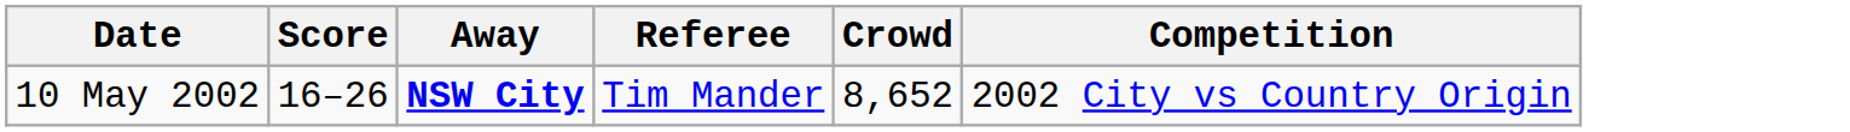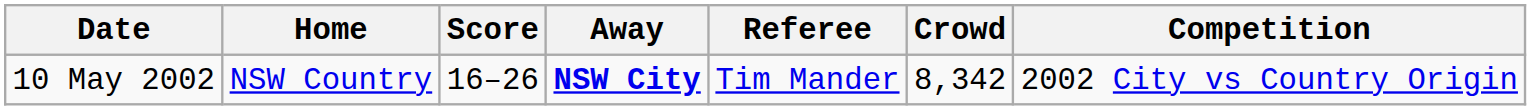 <table class="wikitable" style="text-align:center;">
 <tr>
 <th>Date</th>
+<th>Home</th>
 <th>Score</th>
 <th>Away</th>
 <th>Referee</th>
 <th>Crowd</th>
 <th>Competition</th>
 </tr>
 <tr>
 <td>10 May 2002</td>
+<td> <a href='#'>NSW Country</a></td>
 <td>16–26</td>
 <td><strong> <a href='#'>NSW City</a></strong></td>
 <td><a href='#'>Tim Mander</a></td>
-<td>8,652</td>
+<td>8,342</td>
 <td>2002 <a href='#'>City vs Country Origin</a></td>
 </tr>
 </table>
